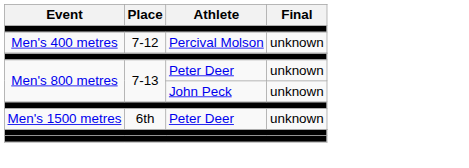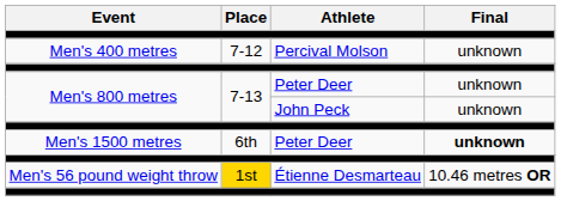 <table class=wikitable>
 <tr>
 <th>Event</th>
 <th>Place</th>
 <th>Athlete</th>
 <th>Final</th>
 </tr>
 <tr bgcolor=black>
 <td colspan=4></td>
 </tr>
 <tr align=center>
 <td><a href='#'>Men's 400 metres</a></td>
 <td>7-12</td>
 <td align=left><a href='#'>Percival Molson</a></td>
 <td>unknown</td>
 </tr>
 <tr align=center>
 </tr>
 <tr bgcolor=black>
 <td colspan=4></td>
 </tr>
 <tr align=center>
 <td rowspan=2><a href='#'>Men's 800 metres</a></td>
 <td rowspan=2>7-13</td>
 <td align=left><a href='#'>Peter Deer</a></td>
 <td>unknown</td>
 </tr>
 <tr align=center>
 <td align=left><a href='#'>John Peck</a></td>
 <td>unknown</td>
 </tr>
 <tr bgcolor=black>
 <td colspan=4></td>
 </tr>
 <tr align=center>
 <td><a href='#'>Men's 1500 metres</a></td>
 <td>6th</td>
 <td align=left><a href='#'>Peter Deer</a></td>
-<td>unknown</td>
+<td><strong>unknown</strong></td>
 </tr>
 <tr align=center>
 </tr>
 <tr bgcolor=black>
 <td colspan=4></td>
 </tr>
+<tr align=center>
+<td><a href='#'>Men's 56 pound weight throw</a></td>
+<td bgcolor=gold>1st</td>
+<td align=left><a href='#'>Étienne Desmarteau</a></td>
+<td>10.46 metres <strong>OR</strong></td>
+</tr>
 <tr bgcolor=black>
 <td colspan=4></td>
 </tr>
 </table>
